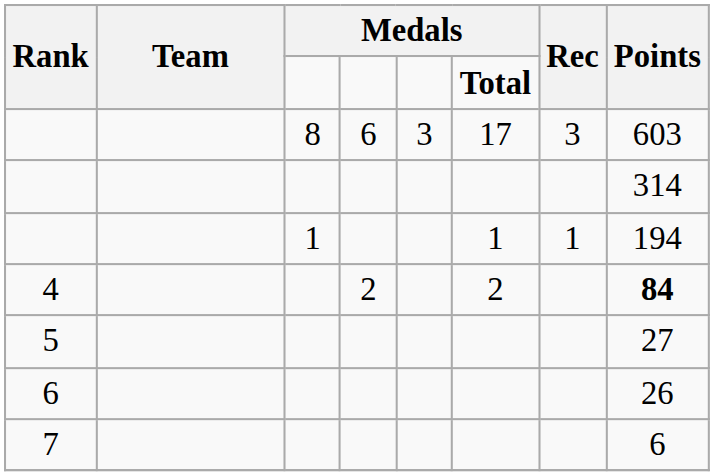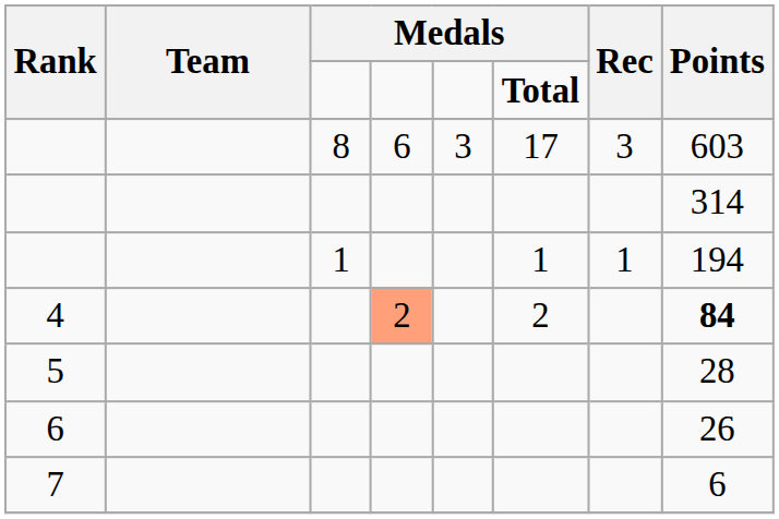 <table class="wikitable">
 <tr>
 <th rowspan=2>Rank</th>
 <th style="width:85px;" rowspan="2">Team</th>
 <th colspan=4>Medals</th>
 <th rowspan=2>Rec</th>
 <th rowspan=2>Points</th>
 </tr>
 <tr>
 <td style="width:20px; text-align:center;"></td>
 <td style="width:20px; text-align:center;"></td>
 <td style="width:20px; text-align:center;"></td>
 <td><strong>Total</strong></td>
 </tr>
 <tr>
 <td align=center></td>
 <td></td>
 <td align=center>8</td>
 <td align=center>6</td>
 <td align=center>3</td>
 <td align=center>17</td>
 <td align=center>3</td>
 <td align=center>603</td>
 </tr>
 <tr>
 <td align=center></td>
 <td></td>
 <td align=center></td>
 <td align=center></td>
 <td align=center></td>
 <td align=center></td>
 <td align=center></td>
 <td align=center>314</td>
 </tr>
 <tr>
 <td align=center></td>
 <td><strong></strong></td>
 <td align=center>1</td>
 <td align=center></td>
 <td align=center></td>
 <td align=center>1</td>
 <td align=center>1</td>
 <td align=center>194</td>
 </tr>
 <tr>
 <td align=center>4</td>
 <td></td>
 <td align=center></td>
-<td align=center>2</td>
+<td align=center style="background: lightsalmon;">2</td>
 <td align=center></td>
 <td align=center>2</td>
 <td align=center></td>
 <td align=center><strong>84</strong></td>
 </tr>
 <tr>
 <td align=center>5</td>
 <td></td>
 <td align=center></td>
 <td align=center></td>
 <td align=center></td>
 <td align=center></td>
 <td align=center></td>
-<td align=center>27</td>
+<td align=center>28</td>
 </tr>
 <tr>
 <td align=center>6</td>
 <td></td>
 <td align=center></td>
 <td align=center></td>
 <td align=center></td>
 <td align=center></td>
 <td align=center></td>
 <td align=center>26</td>
 </tr>
 <tr>
 <td align=center>7</td>
 <td></td>
 <td align=center></td>
 <td align=center></td>
 <td align=center></td>
 <td align=center></td>
 <td align=center></td>
 <td align=center>6</td>
 </tr>
 <tr>
 </tr>
 </table>
